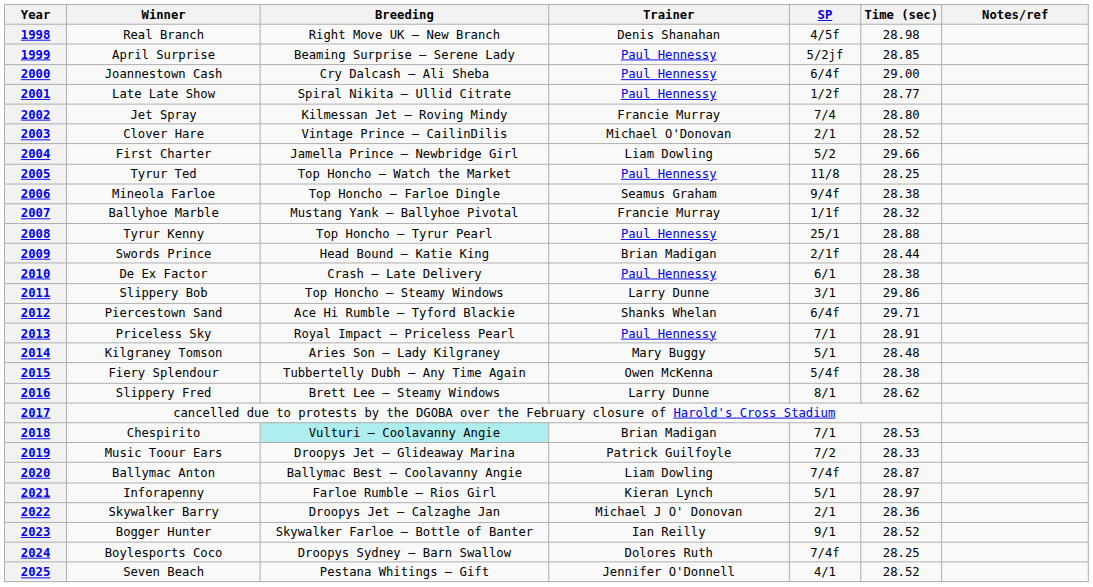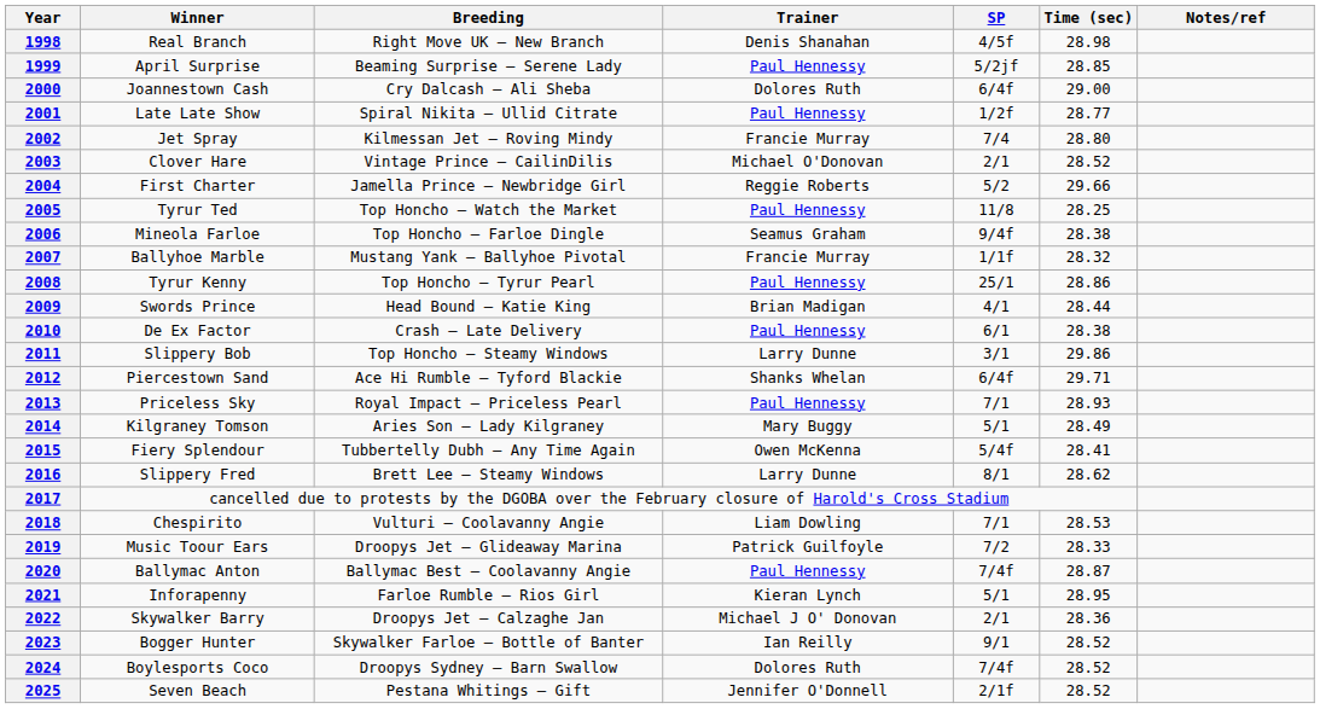 <table class="wikitable" style="text-align:center">
 <tr>
 <th width=60>Year</th>
 <th width=200>Winner</th>
 <th width=300>Breeding</th>
 <th width=250>Trainer</th>
 <th width=70><a href='#'>SP</a></th>
 <th width=80>Time (sec)</th>
 <th width=150>Notes/ref</th>
 </tr>
 <tr>
 <th><a href='#'>1998</a></th>
 <td>Real Branch</td>
 <td>Right Move UK – New Branch</td>
 <td>Denis Shanahan</td>
 <td>4/5f</td>
 <td>28.98</td>
 <td></td>
 </tr>
 <tr>
 <th><a href='#'>1999</a></th>
 <td>April Surprise</td>
 <td>Beaming Surprise – Serene Lady</td>
 <td><a href='#'>Paul Hennessy</a></td>
 <td>5/2jf</td>
 <td>28.85</td>
 <td></td>
 </tr>
 <tr>
 <th><a href='#'>2000</a></th>
 <td>Joannestown Cash</td>
 <td>Cry Dalcash – Ali Sheba</td>
-<td><a href='#'>Paul Hennessy</a></td>
+<td>Dolores Ruth</td>
 <td>6/4f</td>
 <td>29.00</td>
 <td></td>
 </tr>
 <tr>
 <th><a href='#'>2001</a></th>
 <td>Late Late Show</td>
 <td>Spiral Nikita – Ullid Citrate</td>
 <td><a href='#'>Paul Hennessy</a></td>
 <td>1/2f</td>
 <td>28.77</td>
 <td></td>
 </tr>
 <tr>
 <th><a href='#'>2002</a></th>
 <td>Jet Spray</td>
 <td>Kilmessan Jet – Roving Mindy</td>
 <td>Francie Murray</td>
 <td>7/4</td>
 <td>28.80</td>
 <td></td>
 </tr>
 <tr>
 <th><a href='#'>2003</a></th>
 <td>Clover Hare</td>
 <td>Vintage Prince – CailinDilis</td>
 <td>Michael O'Donovan</td>
 <td>2/1</td>
 <td>28.52</td>
 <td></td>
 </tr>
 <tr>
 <th><a href='#'>2004</a></th>
 <td>First Charter</td>
 <td>Jamella Prince – Newbridge Girl</td>
-<td>Liam Dowling</td>
+<td>Reggie Roberts</td>
 <td>5/2</td>
 <td>29.66</td>
 <td></td>
 </tr>
 <tr>
 <th><a href='#'>2005</a></th>
 <td>Tyrur Ted</td>
 <td>Top Honcho – Watch the Market</td>
 <td><a href='#'>Paul Hennessy</a></td>
 <td>11/8</td>
 <td>28.25</td>
 <td></td>
 </tr>
 <tr>
 <th><a href='#'>2006</a></th>
 <td>Mineola Farloe</td>
 <td>Top Honcho – Farloe Dingle</td>
 <td>Seamus Graham</td>
 <td>9/4f</td>
 <td>28.38</td>
 <td></td>
 </tr>
 <tr>
 <th><a href='#'>2007</a></th>
 <td>Ballyhoe Marble</td>
 <td>Mustang Yank – Ballyhoe Pivotal</td>
 <td>Francie Murray</td>
 <td>1/1f</td>
 <td>28.32</td>
 <td></td>
 </tr>
 <tr>
 <th><a href='#'>2008</a></th>
 <td>Tyrur Kenny</td>
 <td>Top Honcho – Tyrur Pearl</td>
 <td><a href='#'>Paul Hennessy</a></td>
 <td>25/1</td>
-<td>28.88</td>
+<td>28.86</td>
 <td></td>
 </tr>
 <tr>
 <th><a href='#'>2009</a></th>
 <td>Swords Prince</td>
 <td>Head Bound – Katie King</td>
 <td>Brian Madigan</td>
-<td>2/1f</td>
+<td>4/1</td>
 <td>28.44</td>
 <td></td>
 </tr>
 <tr>
 <th><a href='#'>2010</a></th>
 <td>De Ex Factor</td>
 <td>Crash – Late Delivery</td>
 <td><a href='#'>Paul Hennessy</a></td>
 <td>6/1</td>
 <td>28.38</td>
 <td></td>
 </tr>
 <tr>
 <th><a href='#'>2011</a></th>
 <td>Slippery Bob</td>
 <td>Top Honcho – Steamy Windows</td>
 <td>Larry Dunne</td>
 <td>3/1</td>
 <td>29.86</td>
 <td></td>
 </tr>
 <tr>
 <th><a href='#'>2012</a></th>
 <td>Piercestown Sand</td>
 <td>Ace Hi Rumble – Tyford Blackie</td>
 <td>Shanks Whelan</td>
 <td>6/4f</td>
 <td>29.71</td>
 <td></td>
 </tr>
 <tr>
 <th><a href='#'>2013</a></th>
 <td>Priceless Sky</td>
 <td>Royal Impact – Priceless Pearl</td>
 <td><a href='#'>Paul Hennessy</a></td>
 <td>7/1</td>
-<td>28.91</td>
+<td>28.93</td>
 <td></td>
 </tr>
 <tr>
 <th><a href='#'>2014</a></th>
 <td>Kilgraney Tomson</td>
 <td>Aries Son – Lady Kilgraney</td>
 <td>Mary Buggy</td>
 <td>5/1</td>
-<td>28.48</td>
+<td>28.49</td>
 <td></td>
 </tr>
 <tr>
 <th><a href='#'>2015</a></th>
 <td>Fiery Splendour</td>
 <td>Tubbertelly Dubh – Any Time Again</td>
 <td>Owen McKenna</td>
 <td>5/4f</td>
-<td>28.38</td>
+<td>28.41</td>
 <td></td>
 </tr>
 <tr>
 <th><a href='#'>2016</a></th>
 <td>Slippery Fred</td>
 <td>Brett Lee – Steamy Windows</td>
 <td>Larry Dunne</td>
 <td>8/1</td>
 <td>28.62</td>
 <td></td>
 </tr>
 <tr>
 <th><a href='#'>2017</a></th>
 <td colspan=5>cancelled due to protests by the DGOBA over the February closure of <a href='#'>Harold's Cross Stadium</a></td>
 <td></td>
 </tr>
 <tr>
 <th><a href='#'>2018</a></th>
 <td>Chespirito</td>
-<td style="background: paleturquoise;">Vulturi – Coolavanny Angie</td>
-<td>Brian Madigan</td>
+<td>Vulturi – Coolavanny Angie</td>
+<td>Liam Dowling</td>
 <td>7/1</td>
 <td>28.53</td>
 <td></td>
 </tr>
 <tr>
 <th><a href='#'>2019</a></th>
 <td>Music Toour Ears</td>
 <td>Droopys Jet – Glideaway Marina</td>
 <td>Patrick Guilfoyle</td>
 <td>7/2</td>
 <td>28.33</td>
 <td></td>
 </tr>
 <tr>
 <th><a href='#'>2020</a></th>
 <td>Ballymac Anton</td>
 <td>Ballymac Best – Coolavanny Angie</td>
-<td>Liam Dowling</td>
+<td><a href='#'>Paul Hennessy</a></td>
 <td>7/4f</td>
 <td>28.87</td>
 <td></td>
 </tr>
 <tr>
 <th><a href='#'>2021</a></th>
 <td>Inforapenny</td>
 <td>Farloe Rumble – Rios Girl</td>
 <td>Kieran Lynch</td>
 <td>5/1</td>
-<td>28.97</td>
+<td>28.95</td>
 <td></td>
 </tr>
 <tr>
 <th><a href='#'>2022</a></th>
 <td>Skywalker Barry</td>
 <td>Droopys Jet – Calzaghe Jan</td>
 <td>Michael J O' Donovan</td>
 <td>2/1</td>
 <td>28.36</td>
 <td></td>
 </tr>
 <tr>
 <th><a href='#'>2023</a></th>
 <td>Bogger Hunter</td>
 <td>Skywalker Farloe – Bottle of Banter</td>
 <td>Ian Reilly</td>
 <td>9/1</td>
 <td>28.52</td>
 <td></td>
 </tr>
 <tr>
 <th><a href='#'>2024</a></th>
 <td>Boylesports Coco</td>
 <td>Droopys Sydney – Barn Swallow</td>
 <td>Dolores Ruth</td>
 <td>7/4f</td>
-<td>28.25</td>
+<td>28.52</td>
 <td></td>
 </tr>
 <tr>
 <th><a href='#'>2025</a></th>
 <td>Seven Beach</td>
 <td>Pestana Whitings – Gift</td>
 <td>Jennifer O'Donnell</td>
-<td>4/1</td>
+<td>2/1f</td>
 <td>28.52</td>
 <td></td>
 </tr>
 </table>
